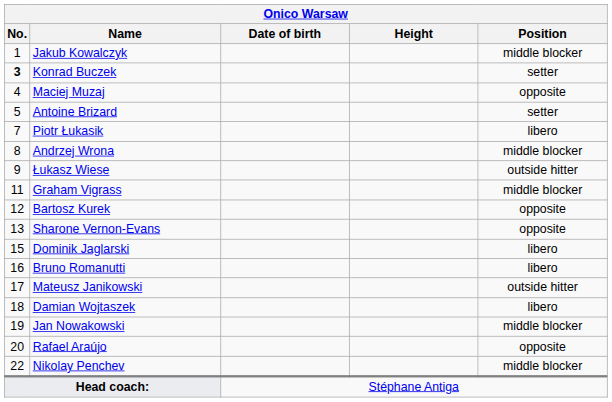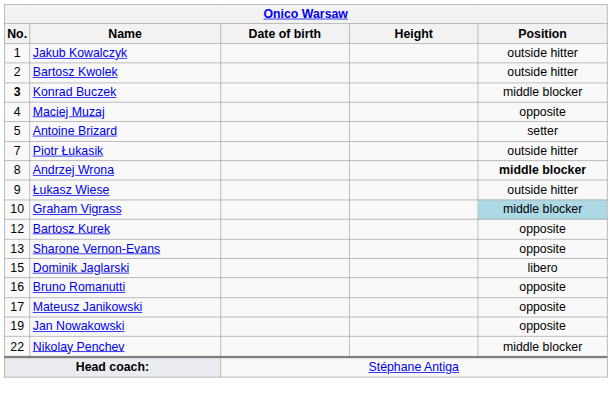 <table class="wikitable collapsible collapsed" style="font-size:100%; text-align:center">
 <tr>
 <th colspan=5 style="width:30em"><a href='#'>Onico Warsaw</a></th>
 </tr>
 <tr>
 <th>No.</th>
 <th style="width:15em">Name</th>
 <th style="width:10em">Date of birth</th>
 <th style="width:10em">Height</th>
 <th style="width:10em">Position</th>
 </tr>
 <tr>
 <td>1</td>
 <td align=left> <a href='#'>Jakub Kowalczyk</a></td>
 <td align=right></td>
 <td></td>
-<td>middle blocker</td>
+<td>outside hitter</td>
+</tr>
+<tr>
+<td>2</td>
+<td align=left> <a href='#'>Bartosz Kwolek</a></td>
+<td align=right></td>
+<td></td>
+<td>outside hitter</td>
 </tr>
 <tr>
 <td><strong>3</strong></td>
 <td align=left> <a href='#'>Konrad Buczek</a></td>
 <td align=right></td>
 <td></td>
-<td>setter</td>
+<td>middle blocker</td>
 </tr>
 <tr>
 <td>4</td>
 <td align=left> <a href='#'>Maciej Muzaj</a></td>
 <td align=right></td>
 <td></td>
 <td>opposite</td>
 </tr>
 <tr>
 <td>5</td>
 <td align=left> <a href='#'>Antoine Brizard</a></td>
 <td align=right></td>
 <td></td>
 <td>setter</td>
 </tr>
 <tr>
 <td>7</td>
 <td align=left> <a href='#'>Piotr Łukasik</a></td>
 <td align=right></td>
 <td></td>
-<td>libero</td>
+<td>outside hitter</td>
 </tr>
 <tr>
 <td>8</td>
 <td align=left> <a href='#'>Andrzej Wrona</a></td>
 <td align=right></td>
 <td></td>
-<td>middle blocker</td>
+<td><strong>middle blocker</strong></td>
 </tr>
 <tr>
 <td>9</td>
 <td align=left> <a href='#'>Łukasz Wiese</a></td>
 <td align=right></td>
 <td></td>
 <td>outside hitter</td>
 </tr>
 <tr>
-<td>11</td>
+<td>10</td>
 <td align=left> <a href='#'>Graham Vigrass</a></td>
 <td align=right></td>
 <td></td>
-<td>middle blocker</td>
+<td style="background: lightblue;">middle blocker</td>
 </tr>
 <tr>
 <td>12</td>
 <td align=left> <a href='#'>Bartosz Kurek</a></td>
 <td align=right></td>
 <td></td>
 <td>opposite</td>
 </tr>
 <tr>
 <td>13</td>
 <td align=left> <a href='#'>Sharone Vernon-Evans</a></td>
 <td align=right></td>
 <td></td>
 <td>opposite</td>
 </tr>
 <tr>
 <td>15</td>
 <td align=left> <a href='#'>Dominik Jaglarski</a></td>
 <td align=right></td>
 <td></td>
 <td>libero</td>
 </tr>
 <tr>
 <td>16</td>
 <td align=left> <a href='#'>Bruno Romanutti</a></td>
 <td align=right></td>
 <td></td>
-<td>libero</td>
+<td>opposite</td>
 </tr>
 <tr>
 <td>17</td>
 <td align=left> <a href='#'>Mateusz Janikowski</a></td>
 <td align=right></td>
 <td></td>
-<td>outside hitter</td>
-</tr>
-<tr>
-<td>18</td>
-<td align=left> <a href='#'>Damian Wojtaszek</a></td>
-<td align=right></td>
-<td></td>
-<td>libero</td>
+<td>opposite</td>
 </tr>
 <tr>
 <td>19</td>
 <td align=left> <a href='#'>Jan Nowakowski</a></td>
-<td align=right></td>
-<td></td>
-<td>middle blocker</td>
-</tr>
-<tr>
-<td>20</td>
-<td align=left> <a href='#'>Rafael Araújo</a></td>
 <td align=right></td>
 <td></td>
 <td>opposite</td>
 </tr>
 <tr>
 <td>22</td>
 <td align=left> <a href='#'>Nikolay Penchev</a></td>
 <td align=right></td>
 <td></td>
 <td>middle blocker</td>
 </tr>
 <tr style="border-top: 3px solid grey">
 <td colspan=2 style="background:#EAECF0"><strong>Head coach:</strong></td>
 <td colspan=3> <a href='#'>Stéphane Antiga</a></td>
 </tr>
 </table>
